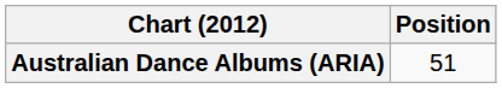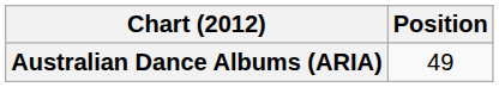 <table class="wikitable plainrowheaders">
 <tr>
 <th scope="col">Chart (2012)</th>
 <th scope="col">Position</th>
 </tr>
 <tr>
 <th scope="row">Australian Dance Albums (ARIA)</th>
-<td align="center">51</td>
+<td align="center">49</td>
 </tr>
 </table>
